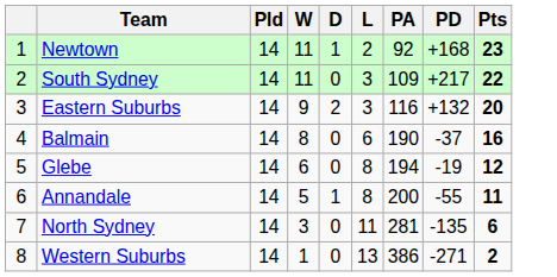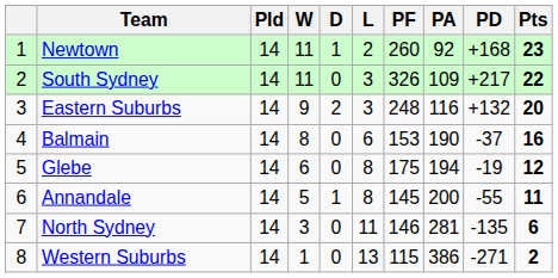 <table class="wikitable" style="text-align:center;">
 <tr>
 <th style="width:20px;" abbr="Position×"></th>
 <th width=175>Team</th>
 <th style="width:20px;" abbr="Played">Pld</th>
 <th style="width:20px;" abbr="Won">W</th>
 <th style="width:20px;" abbr="Drawn">D</th>
 <th style="width:20px;" abbr="Lost">L</th>
+<th style="width:20px;" abbr="Points for">PF</th>
 <th style="width:20px;" abbr="Points against">PA</th>
 <th style="width:20px;" abbr="Points difference">PD</th>
 <th style="width:20px;" abbr="Points">Pts</th>
 </tr>
 <tr style="background:#cfc;">
 <td>1</td>
 <td style="text-align:left;"> <a href='#'>Newtown</a></td>
 <td>14</td>
 <td>11</td>
 <td>1</td>
 <td>2</td>
+<td>260</td>
 <td>92</td>
 <td>+168</td>
 <td><strong>23</strong></td>
 </tr>
 <tr style="background:#cfc;">
 <td>2</td>
 <td style="text-align:left;"> <a href='#'>South Sydney</a></td>
 <td>14</td>
 <td>11</td>
 <td>0</td>
 <td>3</td>
+<td>326</td>
 <td>109</td>
 <td>+217</td>
 <td><strong>22</strong></td>
 </tr>
 <tr>
 <td>3</td>
 <td style="text-align:left;"> <a href='#'>Eastern Suburbs</a></td>
 <td>14</td>
 <td>9</td>
 <td>2</td>
 <td>3</td>
+<td>248</td>
 <td>116</td>
 <td>+132</td>
 <td><strong>20</strong></td>
 </tr>
 <tr>
 <td>4</td>
 <td style="text-align:left;"> <a href='#'>Balmain</a></td>
 <td>14</td>
 <td>8</td>
 <td>0</td>
 <td>6</td>
+<td>153</td>
 <td>190</td>
 <td>-37</td>
 <td><strong>16</strong></td>
 </tr>
 <tr>
 <td>5</td>
 <td style="text-align:left;"> <a href='#'>Glebe</a></td>
 <td>14</td>
 <td>6</td>
 <td>0</td>
 <td>8</td>
+<td>175</td>
 <td>194</td>
 <td>-19</td>
 <td><strong>12</strong></td>
 </tr>
 <tr>
 <td>6</td>
 <td style="text-align:left;"> <a href='#'>Annandale</a></td>
 <td>14</td>
 <td>5</td>
 <td>1</td>
 <td>8</td>
+<td>145</td>
 <td>200</td>
 <td>-55</td>
 <td><strong>11</strong></td>
 </tr>
 <tr>
 <td>7</td>
 <td style="text-align:left;"> <a href='#'>North Sydney</a></td>
 <td>14</td>
 <td>3</td>
 <td>0</td>
 <td>11</td>
+<td>146</td>
 <td>281</td>
 <td>-135</td>
 <td><strong>6</strong></td>
 </tr>
 <tr>
 <td>8</td>
 <td style="text-align:left;"> <a href='#'>Western Suburbs</a></td>
 <td>14</td>
 <td>1</td>
 <td>0</td>
 <td>13</td>
+<td>115</td>
 <td>386</td>
 <td>-271</td>
 <td><strong>2</strong></td>
 </tr>
 </table>
